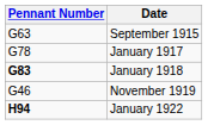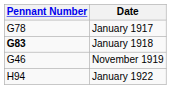 <table class="wikitable" style="text-align:left">
 <tr>
 <th><a href='#'>Pennant Number</a></th>
 <th>Date</th>
-</tr>
-<tr>
-<td>G63</td>
-<td>September 1915</td>
 </tr>
 <tr>
 <td>G78</td>
 <td>January 1917</td>
 </tr>
 <tr>
 <td><strong>G83</strong></td>
 <td>January 1918</td>
 </tr>
 <tr>
 <td>G46</td>
 <td>November 1919</td>
 </tr>
 <tr>
-<td><strong>H94</strong></td>
+<td>H94</td>
 <td>January 1922</td>
 </tr>
 </table>
